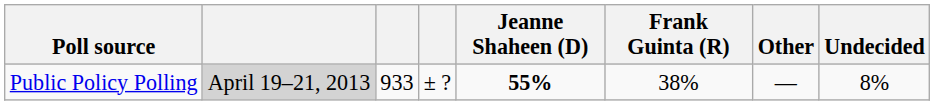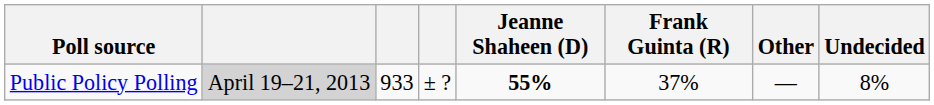 <table class="wikitable" style="text-align:center">
 <tr valign= bottom>
 <th>Poll source</th>
 <th></th>
 <th></th>
 <th></th>
 <th style="width:100px;">Jeanne<br>Shaheen (D)</th>
 <th style="width:100px;">Frank<br>Guinta (R)</th>
 <th>Other</th>
 <th>Undecided</th>
 </tr>
 <tr>
 <td align=left><a href='#'>Public Policy Polling</a></td>
 <td style="background: lightgrey;">April 19–21, 2013</td>
 <td>933</td>
 <td>± ?</td>
 <td><strong>55%</strong></td>
-<td>38%</td>
+<td>37%</td>
 <td>—</td>
 <td>8%</td>
 </tr>
 </table>
